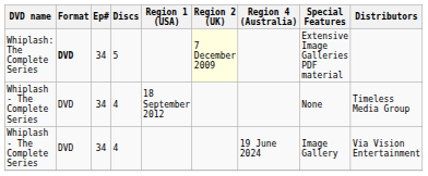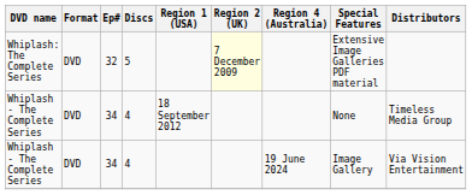 <table class="wikitable">
 <tr>
 <th>DVD name</th>
 <th>Format</th>
 <th>Ep#</th>
 <th>Discs</th>
 <th>Region 1 (USA)</th>
 <th>Region 2 (UK)</th>
 <th>Region 4 (Australia)</th>
 <th>Special Features</th>
 <th>Distributors</th>
 </tr>
 <tr>
 <td>Whiplash: The Complete Series</td>
-<td><strong>DVD</strong></td>
-<td style="text-align:center;">34</td>
+<td>DVD</td>
+<td style="text-align:center;">32</td>
 <td>5</td>
 <td></td>
 <td style="background: lightyellow;">7 December 2009</td>
 <td></td>
 <td>Extensive Image Galleries<br>PDF material</td>
 <td></td>
 </tr>
 <tr>
 <td>Whiplash - The Complete Series</td>
 <td>DVD</td>
 <td style="text-align:center;">34</td>
 <td>4</td>
 <td>18 September 2012</td>
 <td></td>
 <td></td>
 <td>None</td>
 <td>Timeless Media Group</td>
 </tr>
 <tr>
 <td>Whiplash - The Complete Series</td>
 <td>DVD</td>
 <td style="text-align:center;">34</td>
 <td>4</td>
 <td></td>
 <td></td>
 <td>19 June 2024</td>
 <td>Image Gallery</td>
 <td>Via Vision Entertainment</td>
 </tr>
 <tr>
 </tr>
 </table>
